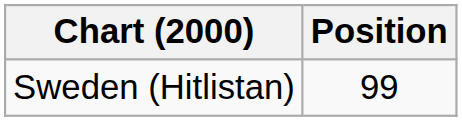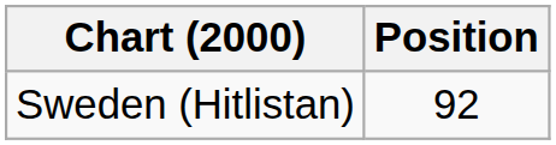 <table class="wikitable">
 <tr>
 <th>Chart (2000)</th>
 <th>Position</th>
 </tr>
 <tr>
 <td>Sweden (Hitlistan)</td>
-<td align="center">99</td>
+<td align="center">92</td>
 </tr>
 </table>
